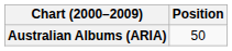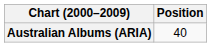 <table class="wikitable plainrowheaders">
 <tr>
 <th scope="col">Chart (2000–2009)</th>
 <th scope="col">Position</th>
 </tr>
 <tr>
 <th scope="row">Australian Albums (ARIA)</th>
-<td align="center">50</td>
+<td align="center">40</td>
 </tr>
 </table>
